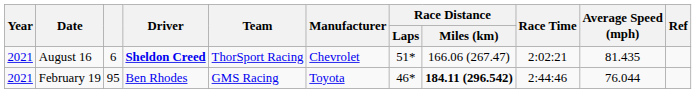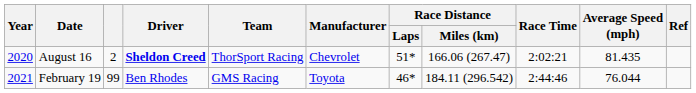 <table class="wikitable" style="font-size: 95%;">
 <tr>
 <th rowspan=2>Year</th>
 <th rowspan=2>Date</th>
 <th rowspan=2></th>
 <th rowspan=2>Driver</th>
 <th rowspan=2>Team</th>
 <th rowspan=2>Manufacturer</th>
 <th colspan=2>Race Distance</th>
 <th rowspan=2>Race Time</th>
 <th rowspan=2>Average Speed<br>(mph)</th>
 <th rowspan=2>Ref</th>
 </tr>
 <tr>
 <th>Laps</th>
 <th>Miles (km)</th>
 </tr>
 <tr>
-<td><a href='#'>2021</a></td>
+<td><a href='#'>2020</a></td>
 <td>August 16</td>
-<td align="center">6</td>
+<td align="center">2</td>
 <td><strong><a href='#'>Sheldon Creed</a></strong></td>
 <td><a href='#'>ThorSport Racing</a></td>
 <td><a href='#'>Chevrolet</a></td>
 <td align=center>51*</td>
 <td align=center>166.06 (267.47)</td>
 <td align=center>2:02:21</td>
 <td align=center>81.435</td>
 <td align=center></td>
 </tr>
 <tr>
 <td><a href='#'>2021</a></td>
 <td>February 19</td>
-<td align="center">95</td>
+<td align="center">99</td>
 <td><a href='#'>Ben Rhodes</a></td>
 <td><a href='#'>GMS Racing</a></td>
 <td><a href='#'>Toyota</a></td>
 <td align=center>46*</td>
-<td align=center><strong>184.11 (296.542)</strong></td>
+<td align=center>184.11 (296.542)</td>
 <td align=center>2:44:46</td>
 <td align=center>76.044</td>
 <td align=center></td>
 </tr>
 </table>
